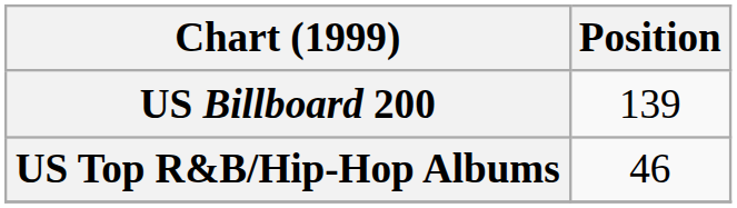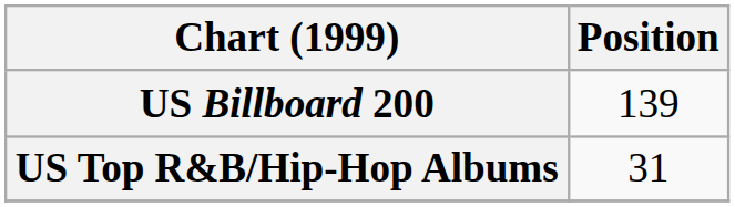 <table class="wikitable sortable plainrowheaders" style="text-align:center">
 <tr>
 <th scope="col">Chart (1999)</th>
 <th scope="col">Position</th>
 </tr>
 <tr>
 <th scope="row">US <em>Billboard</em> 200</th>
 <td>139</td>
 </tr>
 <tr>
 <th scope="row">US Top R&B/Hip-Hop Albums</th>
-<td>46</td>
+<td>31</td>
 </tr>
 <tr>
 </tr>
 </table>
